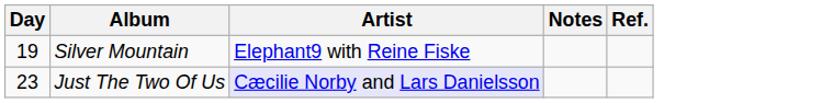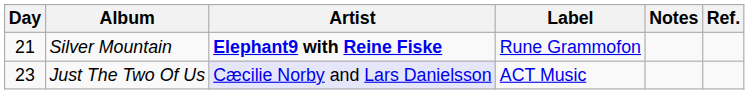 <table class="wikitable">
 <tr>
 <th>Day</th>
 <th>Album</th>
 <th>Artist</th>
+<th>Label</th>
 <th>Notes</th>
 <th>Ref.</th>
 </tr>
 <tr>
-<td rowspan="1" style="text-align:center;">19</td>
+<td rowspan="1" style="text-align:center;">21</td>
 <td><em>Silver Mountain</em></td>
-<td><a href='#'>Elephant9</a> with <a href='#'>Reine Fiske</a></td>
+<td><strong><a href='#'>Elephant9</a> with <a href='#'>Reine Fiske</a></strong></td>
+<td><a href='#'>Rune Grammofon</a></td>
 <td></td>
 <td style="text-align:center;"></td>
 </tr>
 <tr>
 <td rowspan="1" style="text-align:center;">23</td>
 <td><em>Just The Two Of Us</em></td>
 <td style="background: lavender;"><a href='#'>Cæcilie Norby</a> and <a href='#'>Lars Danielsson</a></td>
+<td><a href='#'>ACT Music</a></td>
 <td></td>
 <td style="text-align:center;"></td>
 </tr>
 </table>
